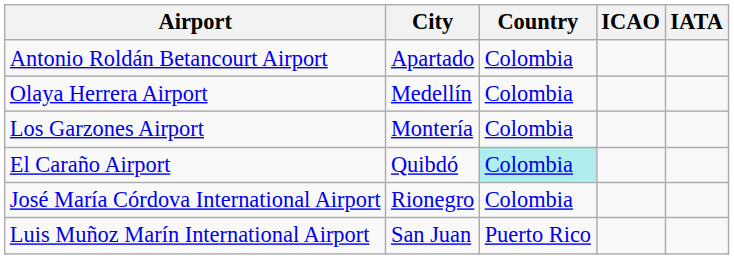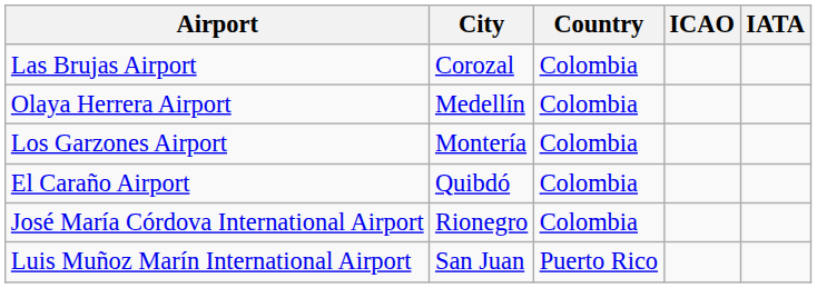 <table class="wikitable sortable">
 <tr>
 <th>Airport</th>
 <th>City</th>
 <th>Country</th>
 <th>ICAO</th>
 <th>IATA</th>
 </tr>
 <tr>
-<td><a href='#'>Antonio Roldán Betancourt Airport</a></td>
-<td><a href='#'>Apartado</a></td>
+<td><a href='#'>Las Brujas Airport</a></td>
+<td><a href='#'>Corozal</a></td>
 <td><a href='#'>Colombia</a></td>
 <td></td>
 <td></td>
 </tr>
 <tr>
 <td><a href='#'>Olaya Herrera Airport</a></td>
 <td><a href='#'>Medellín</a></td>
 <td><a href='#'>Colombia</a></td>
 <td></td>
 <td></td>
 </tr>
 <tr>
 <td><a href='#'>Los Garzones Airport</a></td>
 <td><a href='#'>Montería</a></td>
 <td><a href='#'>Colombia</a></td>
 <td></td>
 <td></td>
 </tr>
 <tr>
 <td><a href='#'>El Caraño Airport</a></td>
 <td><a href='#'>Quibdó</a></td>
-<td style="background: paleturquoise;"><a href='#'>Colombia</a></td>
+<td><a href='#'>Colombia</a></td>
 <td></td>
 <td></td>
 </tr>
 <tr>
 <td><a href='#'>José María Córdova International Airport</a></td>
 <td><a href='#'>Rionegro</a></td>
 <td><a href='#'>Colombia</a></td>
 <td></td>
 <td></td>
 </tr>
 <tr>
 <td><a href='#'>Luis Muñoz Marín International Airport</a></td>
 <td><a href='#'>San Juan</a></td>
 <td><a href='#'>Puerto Rico</a></td>
 <td></td>
 <td></td>
 </tr>
 </table>
